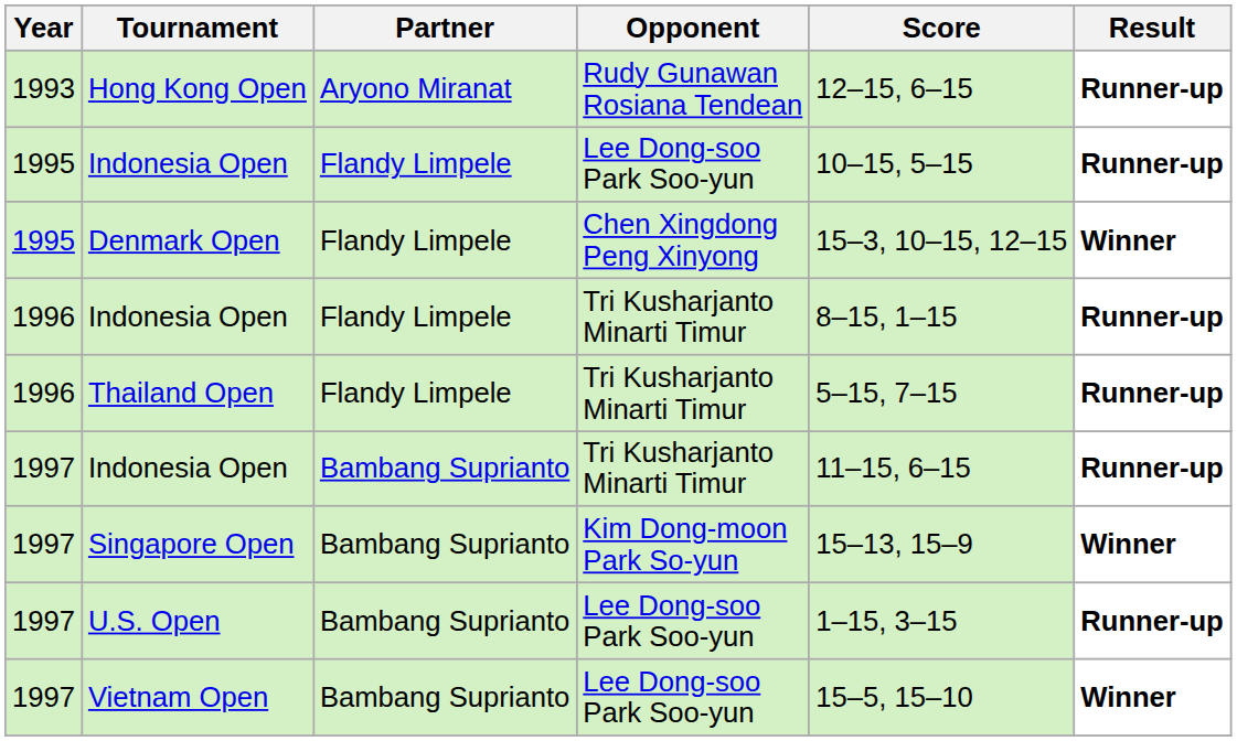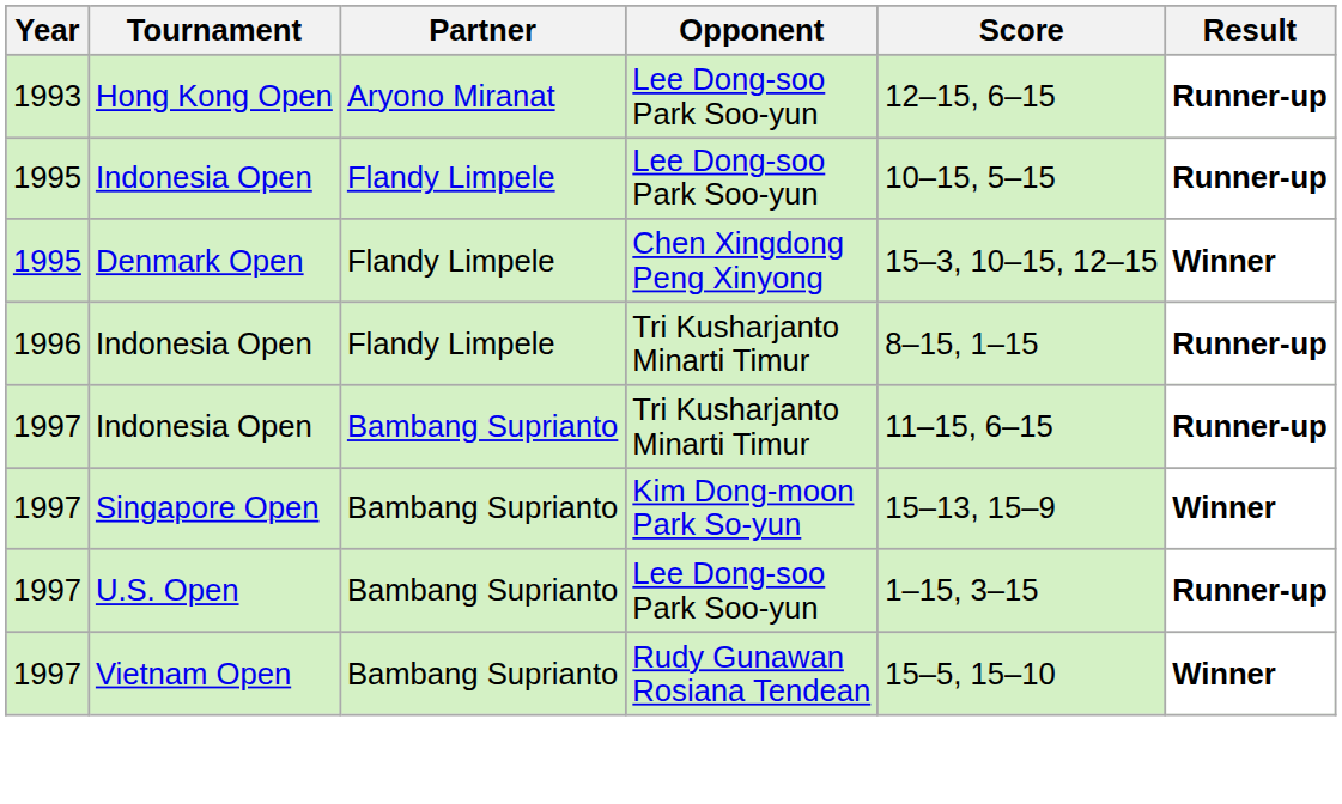 <table class="sortable wikitable" style="font-size: 90%;">
 <tr>
 <th>Year</th>
 <th>Tournament</th>
 <th>Partner</th>
 <th>Opponent</th>
 <th>Score</th>
 <th>Result</th>
 </tr>
 <tr style="background:#D4F1C5">
 <td align="center">1993</td>
 <td align="left"><a href='#'>Hong Kong Open</a></td>
 <td align="left"> <a href='#'>Aryono Miranat</a></td>
-<td align="left"> <a href='#'>Rudy Gunawan</a> <br>  <a href='#'>Rosiana Tendean</a></td>
+<td align="left"> <a href='#'>Lee Dong-soo</a> <br>  Park Soo-yun</td>
 <td align="left">12–15, 6–15</td>
 <td style="text-align:left; background:white"> <strong>Runner-up</strong></td>
 </tr>
 <tr style="background:#D4F1C5">
 <td align="center">1995</td>
 <td align="left"><a href='#'>Indonesia Open</a></td>
 <td align="left"> <a href='#'>Flandy Limpele</a></td>
 <td align="left"> <a href='#'>Lee Dong-soo</a> <br>  Park Soo-yun</td>
 <td align="left">10–15, 5–15</td>
 <td style="text-align:left; background:white"> <strong>Runner-up</strong></td>
 </tr>
 <tr style="background:#D4F1C5">
 <td align="center"><a href='#'>1995</a></td>
 <td align="left"><a href='#'>Denmark Open</a></td>
 <td align="left"> Flandy Limpele</td>
 <td align="left"> <a href='#'>Chen Xingdong</a> <br>  <a href='#'>Peng Xinyong</a></td>
 <td align="left">15–3, 10–15, 12–15</td>
 <td style="text-align:left; background:white"> <strong>Winner</strong></td>
 </tr>
 <tr style="background:#D4F1C5">
 <td align="center">1996</td>
 <td align="left">Indonesia Open</td>
 <td align="left"> Flandy Limpele</td>
 <td align="left"> Tri Kusharjanto <br>  Minarti Timur</td>
 <td align="left">8–15, 1–15</td>
-<td style="text-align:left; background:white"> <strong>Runner-up</strong></td>
-</tr>
-<tr style="background:#D4F1C5">
-<td align="center">1996</td>
-<td align="left"><a href='#'>Thailand Open</a></td>
-<td align="left"> Flandy Limpele</td>
-<td align="left"> Tri Kusharjanto <br>  Minarti Timur</td>
-<td align="left">5–15, 7–15</td>
 <td style="text-align:left; background:white"> <strong>Runner-up</strong></td>
 </tr>
 <tr style="background:#D4F1C5">
 <td align="center">1997</td>
 <td align="left">Indonesia Open</td>
 <td align="left"> <a href='#'>Bambang Suprianto</a></td>
 <td align="left"> Tri Kusharjanto <br>  Minarti Timur</td>
 <td align="left">11–15, 6–15</td>
 <td style="text-align:left; background:white"> <strong>Runner-up</strong></td>
 </tr>
 <tr style="background:#D4F1C5">
 <td align="center">1997</td>
 <td align="left"><a href='#'>Singapore Open</a></td>
 <td align="left"> Bambang Suprianto</td>
 <td align="left"> <a href='#'>Kim Dong-moon</a> <br>  <a href='#'>Park So-yun</a></td>
 <td align="left">15–13, 15–9</td>
 <td style="text-align:left; background:white"> <strong>Winner</strong></td>
 </tr>
 <tr style="background:#D4F1C5">
 <td align="center">1997</td>
 <td align="left"><a href='#'>U.S. Open</a></td>
 <td align="left"> Bambang Suprianto</td>
 <td align="left"> <a href='#'>Lee Dong-soo</a> <br>  Park Soo-yun</td>
 <td align="left">1–15, 3–15</td>
 <td style="text-align:left; background:white"> <strong>Runner-up</strong></td>
 </tr>
 <tr style="background:#D4F1C5">
 <td align="center">1997</td>
 <td align="left"><a href='#'>Vietnam Open</a></td>
 <td align="left"> Bambang Suprianto</td>
-<td align="left"> <a href='#'>Lee Dong-soo</a> <br>  Park Soo-yun</td>
+<td align="left"> <a href='#'>Rudy Gunawan</a> <br>  <a href='#'>Rosiana Tendean</a></td>
 <td align="left">15–5, 15–10</td>
 <td style="text-align:left; background:white"> <strong>Winner</strong></td>
 </tr>
 </table>
